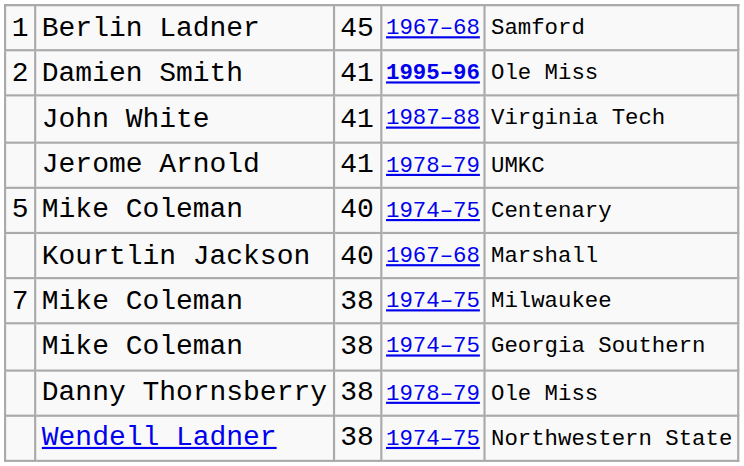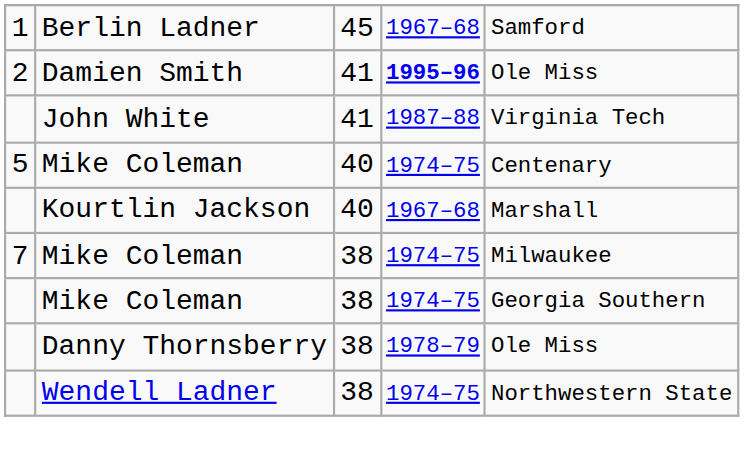 <table class="wikitable">
 <tr>
 </tr>
 <tr>
 <td>1</td>
 <td>Berlin Ladner</td>
 <td>45</td>
 <td style="font-size:80%;"><a href='#'>1967–68</a></td>
 <td style="font-size:80%;">Samford</td>
 </tr>
 <tr>
 <td>2</td>
 <td>Damien Smith</td>
 <td>41</td>
 <td style="font-size:80%;"><strong><a href='#'>1995–96</a></strong></td>
 <td style="font-size:80%;">Ole Miss</td>
 </tr>
 <tr>
 <td></td>
 <td>John White</td>
 <td>41</td>
 <td style="font-size:80%;"><a href='#'>1987–88</a></td>
 <td style="font-size:80%;">Virginia Tech</td>
-</tr>
-<tr>
-<td></td>
-<td>Jerome Arnold</td>
-<td>41</td>
-<td style="font-size:80%;"><a href='#'>1978–79</a></td>
-<td style="font-size:80%;">UMKC</td>
 </tr>
 <tr>
 <td>5</td>
 <td>Mike Coleman</td>
 <td>40</td>
 <td style="font-size:80%;"><a href='#'>1974–75</a></td>
 <td style="font-size:80%;">Centenary</td>
 </tr>
 <tr>
 <td></td>
 <td>Kourtlin Jackson</td>
 <td>40</td>
 <td style="font-size:80%;"><a href='#'>1967–68</a></td>
 <td style="font-size:80%;">Marshall</td>
 </tr>
 <tr>
 <td>7</td>
 <td>Mike Coleman</td>
 <td>38</td>
 <td style="font-size:80%;"><a href='#'>1974–75</a></td>
 <td style="font-size:80%;">Milwaukee</td>
 </tr>
 <tr>
 <td></td>
 <td>Mike Coleman</td>
 <td>38</td>
 <td style="font-size:80%;"><a href='#'>1974–75</a></td>
 <td style="font-size:80%;">Georgia Southern</td>
 </tr>
 <tr>
 <td></td>
 <td>Danny Thornsberry</td>
 <td>38</td>
 <td style="font-size:80%;"><a href='#'>1978–79</a></td>
 <td style="font-size:80%;">Ole Miss</td>
 </tr>
 <tr>
 <td></td>
 <td><a href='#'>Wendell Ladner</a></td>
 <td>38</td>
 <td style="font-size:80%;"><a href='#'>1974–75</a></td>
 <td style="font-size:80%;">Northwestern State</td>
 </tr>
 </table>
